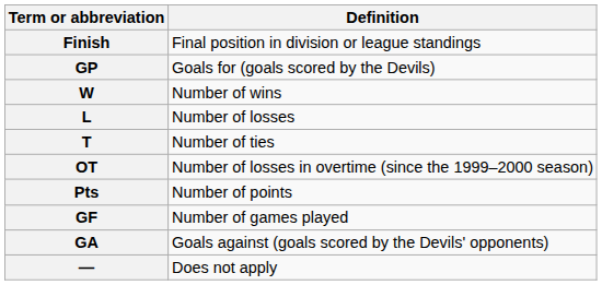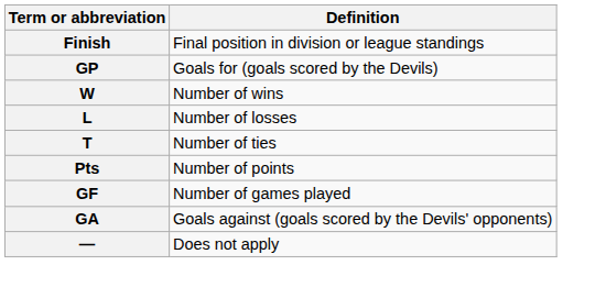 <table class="wikitable" style="font-size:95%">
 <tr>
 <th scope="col">Term or abbreviation</th>
 <th scope="col">Definition</th>
 </tr>
 <tr>
 <th scope="row">Finish</th>
 <td>Final position in division or league standings</td>
 </tr>
 <tr>
 <th scope="row">GP</th>
 <td>Goals for (goals scored by the Devils)</td>
 </tr>
 <tr>
 <th scope="row">W</th>
 <td>Number of wins</td>
 </tr>
 <tr>
 <th scope="row">L</th>
 <td>Number of losses</td>
 </tr>
 <tr>
 <th scope="row">T</th>
 <td>Number of ties</td>
 </tr>
 <tr>
-<th scope="row">OT</th>
-<td>Number of losses in overtime (since the 1999–2000 season)</td>
-</tr>
-<tr>
 <th scope="row">Pts</th>
 <td>Number of points</td>
 </tr>
 <tr>
 <th scope="row">GF</th>
 <td>Number of games played</td>
 </tr>
 <tr>
 <th scope="row">GA</th>
 <td>Goals against (goals scored by the Devils' opponents)</td>
 </tr>
 <tr>
 <th scope="row">—</th>
 <td>Does not apply</td>
 </tr>
 </table>
